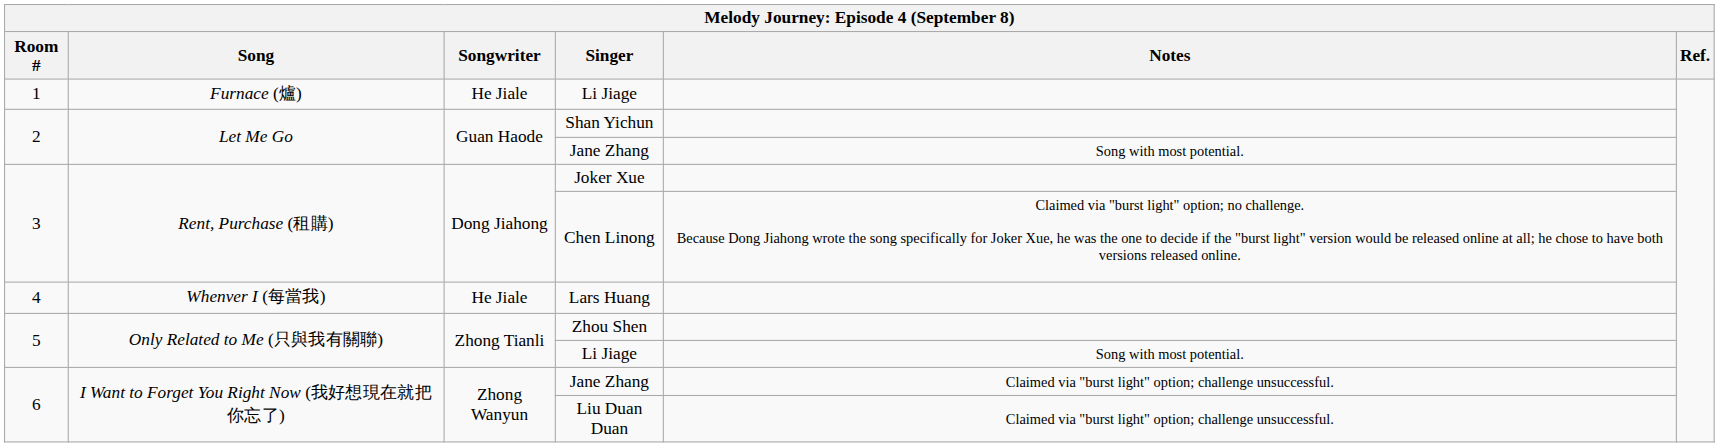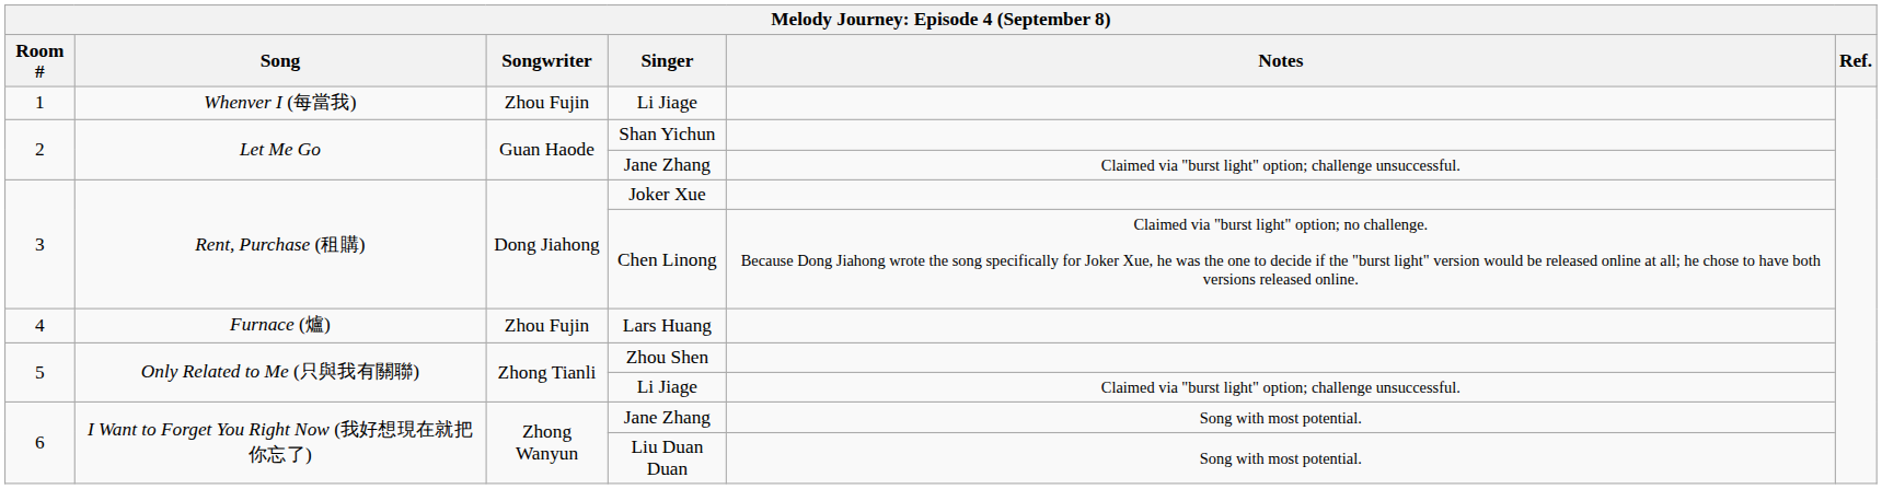 <table class="wikitable" width="100%" style="text-align:center;">
 <tr>
 <th colspan=6>Melody Journey: Episode 4 (September 8)</th>
 </tr>
 <tr>
 <th>Room #</th>
 <th>Song</th>
 <th>Songwriter</th>
 <th>Singer</th>
 <th>Notes</th>
 <th>Ref.</th>
 </tr>
 <tr>
 <td>1</td>
-<td><em>Furnace</em> (爐)</td>
-<td>He Jiale</td>
+<td><em>Whenver I</em> (每當我)</td>
+<td>Zhou Fujin</td>
 <td>Li Jiage</td>
 <td></td>
 <td rowspan=10></td>
 </tr>
 <tr>
 <td rowspan=2>2</td>
 <td rowspan=2><em>Let Me Go</em></td>
 <td rowspan=2>Guan Haode</td>
 <td>Shan Yichun</td>
 <td></td>
 </tr>
 <tr>
 <td>Jane Zhang</td>
-<td><small>Song with most potential.</small></td>
+<td><small>Claimed via "burst light" option; challenge unsuccessful.</small></td>
 </tr>
 <tr>
 <td rowspan=2>3</td>
 <td rowspan=2><em>Rent, Purchase</em> (租購)</td>
 <td rowspan=2>Dong Jiahong</td>
 <td>Joker Xue</td>
 <td></td>
 </tr>
 <tr>
 <td>Chen Linong</td>
 <td><small>Claimed via "burst light" option; no challenge.<p>Because Dong Jiahong wrote the song specifically for Joker Xue, he was the one to decide if the "burst light" version would be released online at all; he chose to have both versions released online.</p></small></td>
 </tr>
 <tr>
 <td>4</td>
-<td><em>Whenver I</em> (每當我)</td>
-<td>He Jiale</td>
+<td><em>Furnace</em> (爐)</td>
+<td>Zhou Fujin</td>
 <td>Lars Huang</td>
 <td></td>
 </tr>
 <tr>
 <td rowspan=2>5</td>
 <td rowspan=2><em>Only Related to Me</em> (只與我有關聯)</td>
 <td rowspan=2>Zhong Tianli</td>
 <td>Zhou Shen</td>
 <td></td>
 </tr>
 <tr>
 <td>Li Jiage</td>
-<td><small>Song with most potential.</small></td>
+<td><small>Claimed via "burst light" option; challenge unsuccessful.</small></td>
 </tr>
 <tr>
 <td rowspan=2>6</td>
 <td rowspan=2><em>I Want to Forget You Right Now</em> (我好想現在就把你忘了)</td>
 <td rowspan=2>Zhong Wanyun</td>
 <td>Jane Zhang</td>
-<td><small>Claimed via "burst light" option; challenge unsuccessful.</small></td>
+<td><small>Song with most potential.</small></td>
 </tr>
 <tr>
 <td>Liu Duan Duan</td>
-<td><small>Claimed via "burst light" option; challenge unsuccessful.</small></td>
+<td><small>Song with most potential.</small></td>
 </tr>
 </table>
